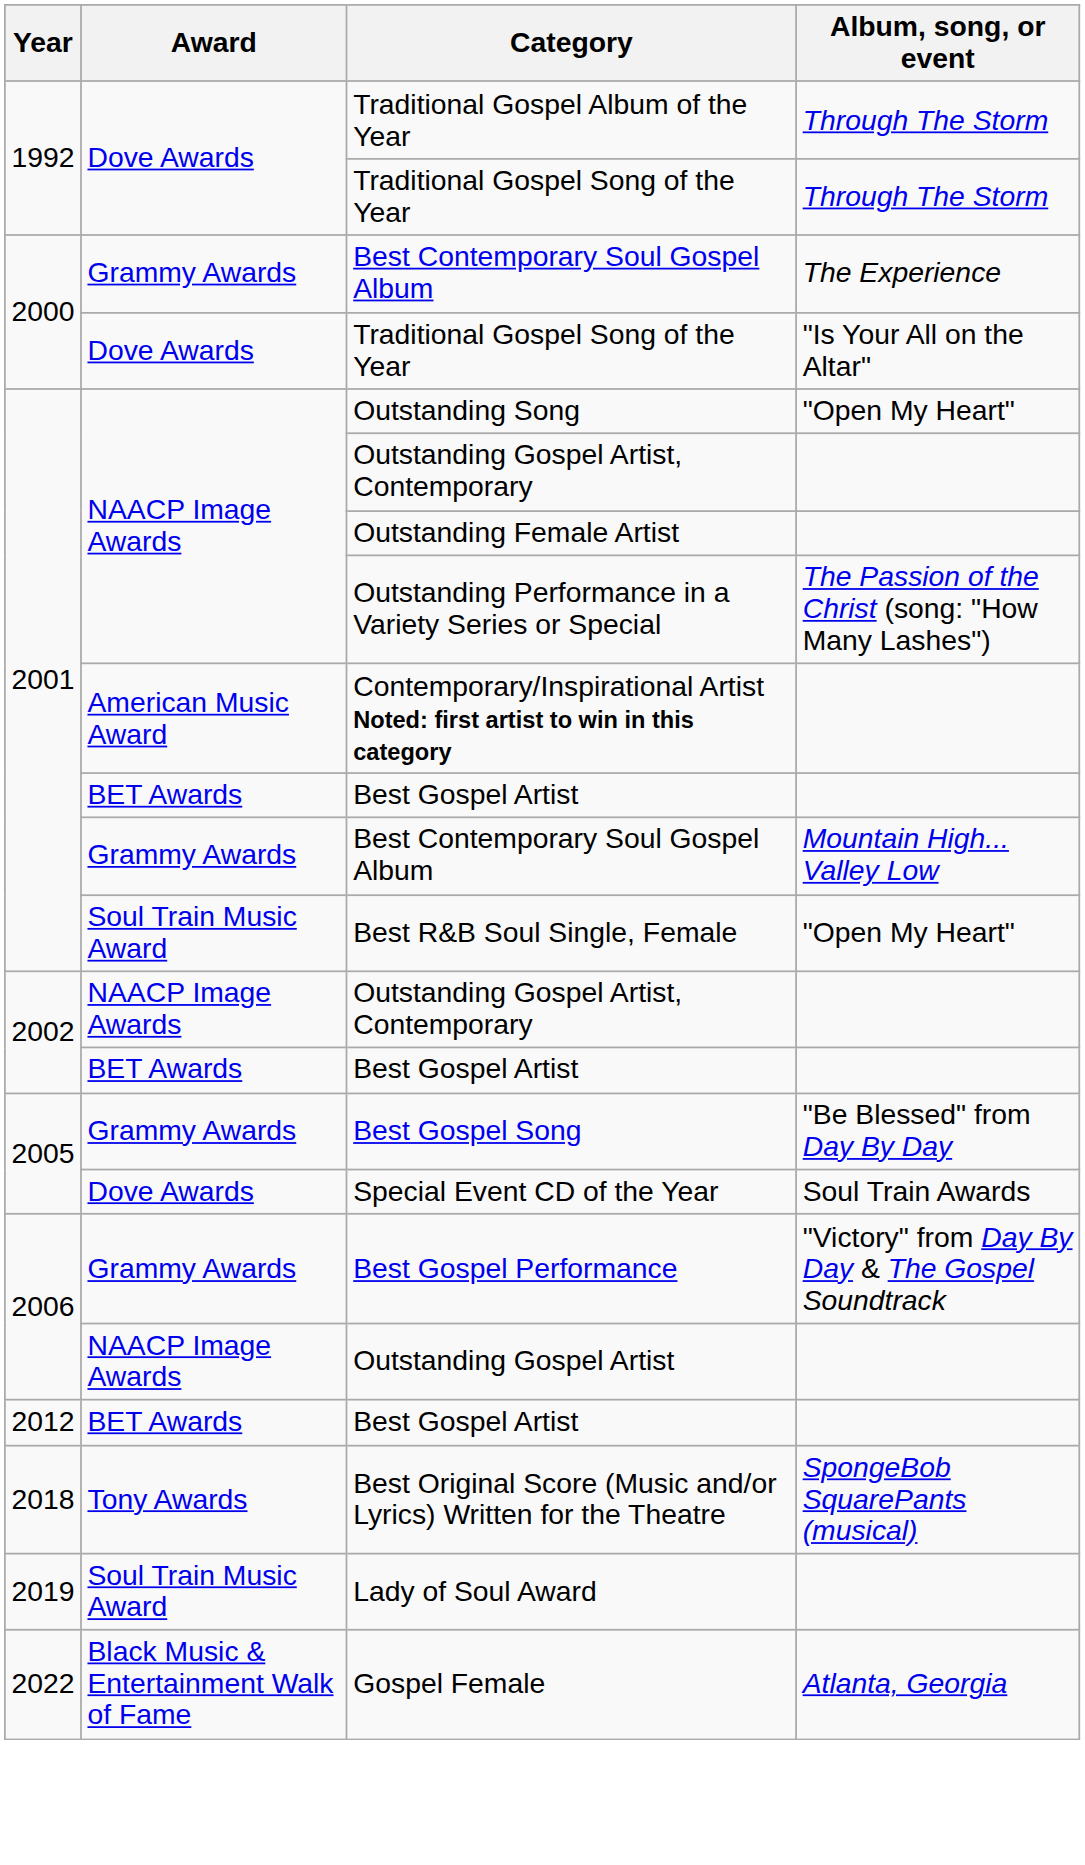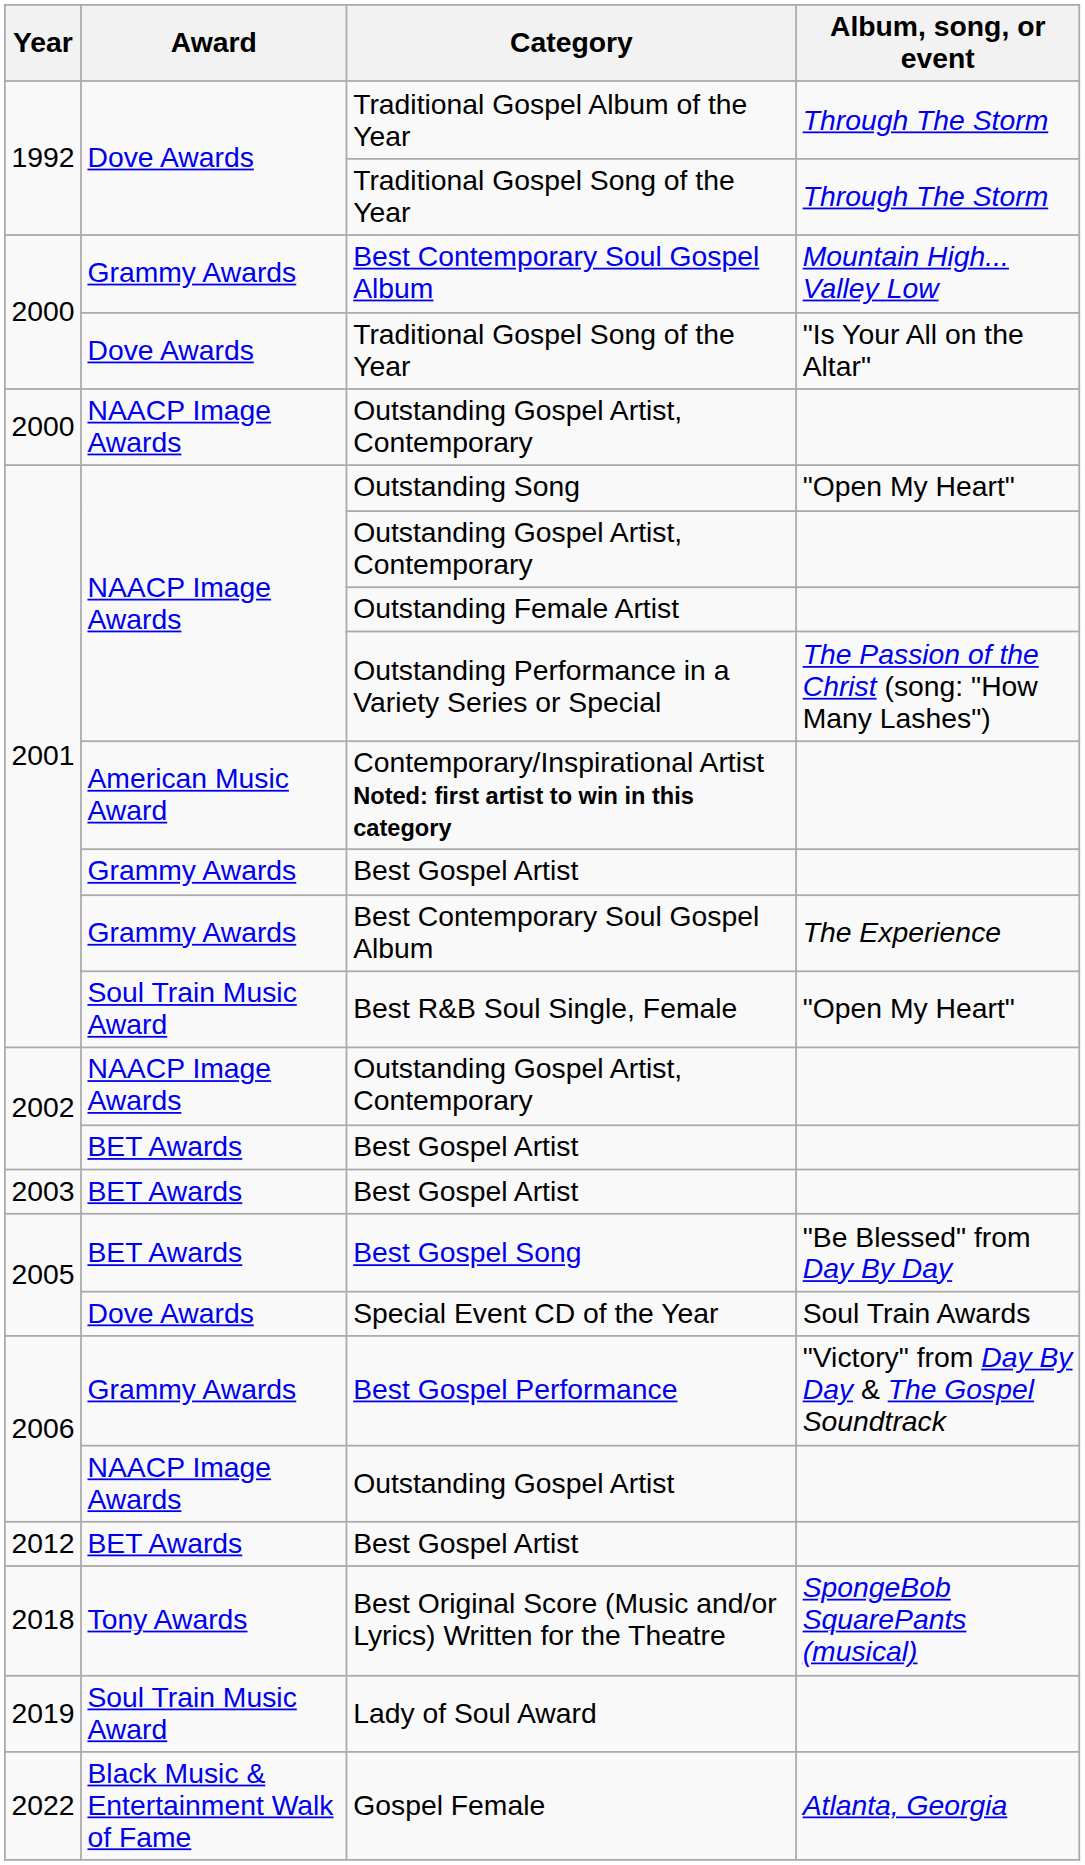 <table class="wikitable">
 <tr>
 <th>Year</th>
 <th>Award</th>
 <th>Category</th>
 <th>Album, song, or event</th>
 </tr>
 <tr>
 <td rowspan="2">1992</td>
 <td rowspan="2"><a href='#'>Dove Awards</a></td>
 <td>Traditional Gospel Album of the Year</td>
 <td><em><a href='#'>Through The Storm</a></em></td>
 </tr>
 <tr>
 <td>Traditional Gospel Song of the Year</td>
 <td><em><a href='#'>Through The Storm</a></em></td>
 </tr>
 <tr>
 <td rowspan="2">2000</td>
 <td><a href='#'>Grammy Awards</a></td>
 <td><a href='#'>Best Contemporary Soul Gospel Album</a></td>
-<td><em>The Experience</em></td>
+<td><em><a href='#'>Mountain High... Valley Low</a></em></td>
 </tr>
 <tr>
 <td><a href='#'>Dove Awards</a></td>
 <td>Traditional Gospel Song of the Year</td>
 <td>"Is Your All on the Altar"</td>
+</tr>
+<tr>
+<td>2000</td>
+<td><a href='#'>NAACP Image Awards</a></td>
+<td>Outstanding Gospel Artist, Contemporary</td>
+<td></td>
 </tr>
 <tr>
 <td rowspan="8">2001</td>
 <td rowspan="4"><a href='#'>NAACP Image Awards</a></td>
 <td>Outstanding Song</td>
 <td>"Open My Heart"</td>
 </tr>
 <tr>
 <td>Outstanding Gospel Artist, Contemporary</td>
 <td></td>
 </tr>
 <tr>
 <td>Outstanding Female Artist</td>
 <td></td>
 </tr>
 <tr>
 <td>Outstanding Performance in a Variety Series or Special</td>
 <td><em><a href='#'>The Passion of the Christ</a></em> (song: "How Many Lashes")</td>
 </tr>
 <tr>
 <td><a href='#'>American Music Award</a></td>
 <td>Contemporary/Inspirational Artist<br><small><strong>Noted: first artist to win in this category</strong></small></td>
 <td></td>
 </tr>
 <tr>
-<td><a href='#'>BET Awards</a></td>
+<td><a href='#'>Grammy Awards</a></td>
 <td>Best Gospel Artist</td>
 <td></td>
 </tr>
 <tr>
 <td><a href='#'>Grammy Awards</a></td>
 <td>Best Contemporary Soul Gospel Album</td>
-<td><em><a href='#'>Mountain High... Valley Low</a></em></td>
+<td><em>The Experience</em></td>
 </tr>
 <tr>
 <td><a href='#'>Soul Train Music Award</a></td>
 <td>Best R&B Soul Single, Female</td>
 <td>"Open My Heart"</td>
 </tr>
 <tr>
 <td rowspan="2">2002</td>
 <td><a href='#'>NAACP Image Awards</a></td>
 <td>Outstanding Gospel Artist, Contemporary</td>
 <td></td>
 </tr>
 <tr>
 <td><a href='#'>BET Awards</a></td>
 <td>Best Gospel Artist</td>
 <td></td>
 </tr>
 <tr>
+<td>2003</td>
+<td><a href='#'>BET Awards</a></td>
+<td>Best Gospel Artist</td>
+<td></td>
+</tr>
+<tr>
 <td rowspan="2">2005</td>
-<td><a href='#'>Grammy Awards</a></td>
+<td><a href='#'>BET Awards</a></td>
 <td><a href='#'>Best Gospel Song</a></td>
 <td>"Be Blessed" from <em><a href='#'>Day By Day</a></em></td>
 </tr>
 <tr>
 <td><a href='#'>Dove Awards</a></td>
 <td>Special Event CD of the Year</td>
 <td>Soul Train Awards</td>
 </tr>
 <tr>
 <td rowspan="2">2006</td>
 <td><a href='#'>Grammy Awards</a></td>
 <td><a href='#'>Best Gospel Performance</a></td>
 <td>"Victory" from <em><a href='#'>Day By Day</a></em> & <em><a href='#'>The Gospel</a> Soundtrack</em></td>
 </tr>
 <tr>
 <td><a href='#'>NAACP Image Awards</a></td>
 <td>Outstanding Gospel Artist</td>
 <td></td>
 </tr>
 <tr>
 <td>2012</td>
 <td><a href='#'>BET Awards</a></td>
 <td>Best Gospel Artist</td>
 <td></td>
 </tr>
 <tr>
 <td>2018</td>
 <td><a href='#'>Tony Awards</a></td>
 <td>Best Original Score (Music and/or Lyrics) Written for the Theatre</td>
 <td><em><a href='#'>SpongeBob SquarePants (musical)</a></em></td>
 </tr>
 <tr>
 <td>2019</td>
 <td><a href='#'>Soul Train Music Award</a></td>
 <td>Lady of Soul Award</td>
 <td></td>
 </tr>
 <tr>
 <td>2022</td>
 <td><a href='#'>Black Music & Entertainment Walk of Fame</a></td>
 <td>Gospel Female</td>
 <td><em><a href='#'>Atlanta, Georgia</a></em></td>
 </tr>
 </table>
